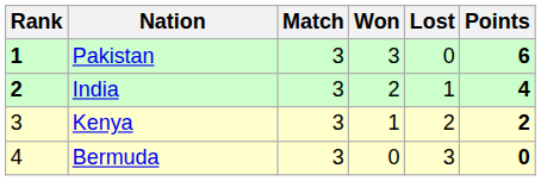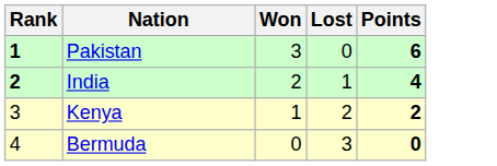 <table class="wikitable">
 <tr>
 <th width=20>Rank</th>
 <th width=150>Nation</th>
-<th width=20>Match</th>
 <th width=20>Won</th>
 <th width=20>Lost</th>
 <th width=20>Points</th>
 </tr>
 <tr style="text-align:right; background:#cfc;">
 <td align="left"><strong>1</strong></td>
 <td style="text-align:left;"> <a href='#'>Pakistan</a></td>
 <td>3</td>
-<td>3</td>
 <td>0</td>
 <td><strong>6</strong></td>
 </tr>
 <tr style="text-align:right; background:#cfc;">
 <td align="left"><strong>2</strong></td>
 <td style="text-align:left;"> <a href='#'>India</a></td>
-<td>3</td>
 <td>2</td>
 <td>1</td>
 <td><strong>4</strong></td>
 </tr>
 <tr style="text-align:right; background:#ffc;">
 <td align="left">3</td>
 <td style="text-align:left;"> <a href='#'>Kenya</a></td>
-<td>3</td>
 <td>1</td>
 <td>2</td>
 <td><strong>2</strong></td>
 </tr>
 <tr style="text-align:right; background:#ffc;">
 <td align="left">4</td>
 <td style="text-align:left;"> <a href='#'>Bermuda</a></td>
-<td>3</td>
 <td>0</td>
 <td>3</td>
 <td><strong>0</strong></td>
 </tr>
 </table>
